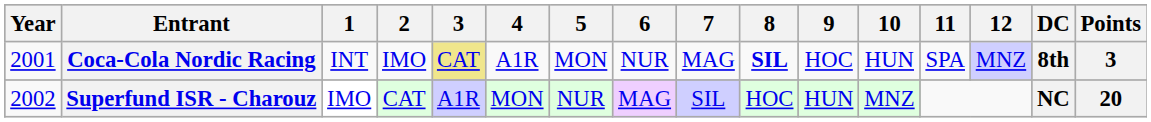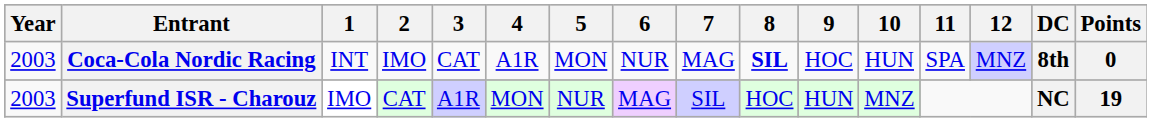 <table class="wikitable" style="text-align:center; font-size:85%">
 <tr>
 <th>Year</th>
 <th>Entrant</th>
 <th>1</th>
 <th>2</th>
 <th>3</th>
 <th>4</th>
 <th>5</th>
 <th>6</th>
 <th>7</th>
 <th>8</th>
 <th>9</th>
 <th>10</th>
 <th>11</th>
 <th>12</th>
 <th>DC</th>
 <th>Points</th>
 </tr>
 <tr>
-<td><a href='#'>2001</a></td>
+<td><a href='#'>2003</a></td>
 <th nowrap><a href='#'>Coca-Cola Nordic Racing</a></th>
 <td><a href='#'>INT</a></td>
 <td><a href='#'>IMO</a></td>
-<td style="background: khaki;"><a href='#'>CAT</a></td>
+<td><a href='#'>CAT</a></td>
 <td><a href='#'>A1R</a></td>
 <td><a href='#'>MON</a></td>
 <td><a href='#'>NUR</a></td>
 <td><a href='#'>MAG</a></td>
 <td><strong><a href='#'>SIL</a></strong></td>
 <td><a href='#'>HOC</a></td>
 <td><a href='#'>HUN</a></td>
 <td><a href='#'>SPA</a></td>
 <td style="background:#CFCFFF;"><a href='#'>MNZ</a><br></td>
 <th>8th</th>
-<th>3</th>
+<th>0</th>
 </tr>
 <tr>
-<td><a href='#'>2002</a></td>
+<td><a href='#'>2003</a></td>
 <th nowrap><a href='#'>Superfund ISR - Charouz</a></th>
 <td style="background:#FFFFFF;"><a href='#'>IMO</a><br></td>
 <td style="background:#DFFFDF;"><a href='#'>CAT</a><br></td>
 <td style="background:#CFCFFF;"><a href='#'>A1R</a><br></td>
 <td style="background:#DFFFDF;"><a href='#'>MON</a><br></td>
 <td style="background:#DFFFDF;"><a href='#'>NUR</a><br></td>
 <td style="background:#EFCFFF;"><a href='#'>MAG</a><br></td>
 <td style="background:#CFCFFF;"><a href='#'>SIL</a><br></td>
 <td style="background:#DFFFDF;"><a href='#'>HOC</a><br></td>
 <td style="background:#DFFFDF;"><a href='#'>HUN</a><br></td>
 <td style="background:#DFFFDF;"><a href='#'>MNZ</a><br></td>
 <td colspan=2></td>
 <th>NC</th>
-<th>20</th>
+<th>19</th>
 </tr>
 </table>
